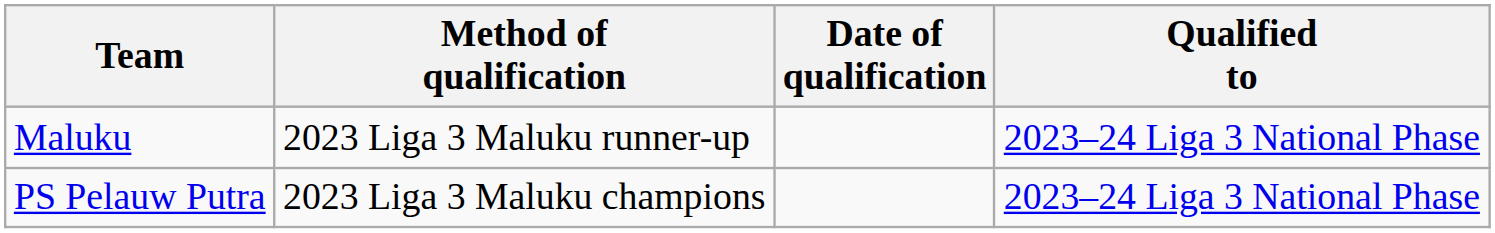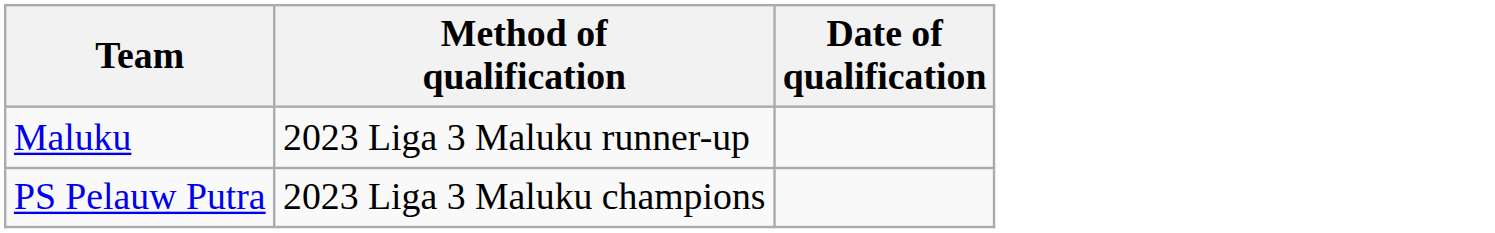 <table class="wikitable sortable" style="text-align: left;">
 <tr>
 <th>Team</th>
 <th>Method of <br> qualification</th>
 <th>Date of <br> qualification</th>
-<th>Qualified <br> to<br></th>
 </tr>
 <tr>
 <td><a href='#'>Maluku</a></td>
 <td {{Sort>2023 Liga 3 Maluku runner-up</td>
 <td></td>
-<td><a href='#'>2023–24 Liga 3 National Phase</a></td>
 </tr>
 <tr>
 <td><a href='#'>PS Pelauw Putra</a></td>
 <td {{Sort>2023 Liga 3 Maluku champions</td>
 <td></td>
-<td><a href='#'>2023–24 Liga 3 National Phase</a></td>
 </tr>
 </table>
